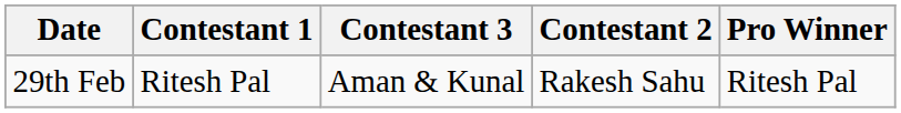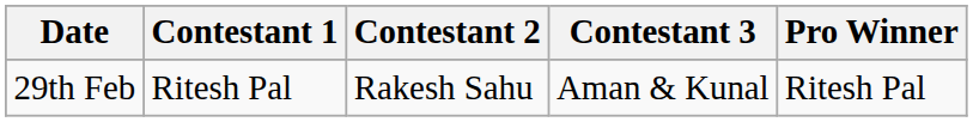 <table class="wikitable">
 <tr>
 <th>Date</th>
 <th>Contestant 1</th>
+<th>Contestant 2</th>
 <th>Contestant 3</th>
-<th>Contestant 2</th>
 <th>Pro Winner</th>
 </tr>
 <tr>
 <td>29th Feb</td>
 <td>Ritesh Pal</td>
+<td>Rakesh Sahu</td>
 <td>Aman & Kunal</td>
-<td>Rakesh Sahu</td>
 <td>Ritesh Pal</td>
 </tr>
 </table>
